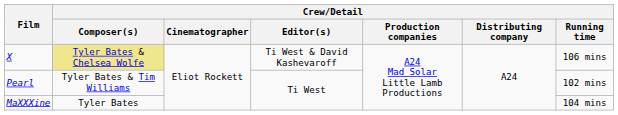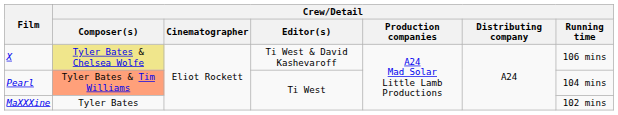 <table class="wikitable plainrowheaders" style="text-align:center">
 <tr>
 <th rowspan="2">Film</th>
 <th colspan="7">Crew/Detail</th>
 </tr>
 <tr>
 <th>Composer(s)</th>
 <th>Cinematographer</th>
 <th>Editor(s)</th>
 <th>Production companies</th>
 <th>Distributing company</th>
 <th>Running time</th>
 </tr>
 <tr>
 <td style="text-align:left"><em><a href='#'>X</a></em></td>
 <td style="background: khaki;"><a href='#'>Tyler Bates</a> & <a href='#'>Chelsea Wolfe</a></td>
 <td rowspan="3">Eliot Rockett</td>
 <td>Ti West & David Kashevaroff</td>
 <td rowspan="3"><a href='#'>A24</a><br><a href='#'>Mad Solar</a><br>Little Lamb Productions</td>
 <td rowspan="3">A24</td>
 <td>106 mins</td>
 </tr>
 <tr>
 <td style="text-align:left"><em><a href='#'>Pearl</a></em></td>
-<td>Tyler Bates & <a href='#'>Tim Williams</a></td>
+<td style="background: lightsalmon;">Tyler Bates & <a href='#'>Tim Williams</a></td>
 <td rowspan="2">Ti West</td>
-<td>102 mins</td>
+<td>104 mins</td>
 </tr>
 <tr>
 <td style="text-align:left"><em><a href='#'>MaXXXine</a></em></td>
 <td>Tyler Bates</td>
-<td>104 mins</td>
+<td>102 mins</td>
 </tr>
 </table>
